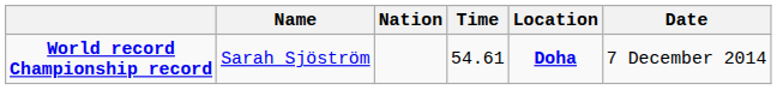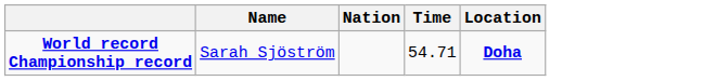 <table class=wikitable style=text-align:center>
 <tr>
 <th></th>
 <th>Name</th>
 <th>Nation</th>
 <th>Time</th>
 <th>Location</th>
-<th>Date</th>
 </tr>
 <tr>
 <td><strong><a href='#'>World record</a><br><a href='#'>Championship record</a></strong></td>
 <td align=left><a href='#'>Sarah Sjöström</a></td>
 <td align=left></td>
-<td align=left>54.61</td>
+<td align=left>54.71</td>
 <td><strong><a href='#'>Doha</a></strong></td>
-<td>7 December 2014</td>
 </tr>
 </table>
